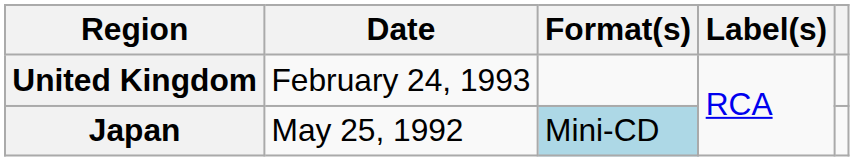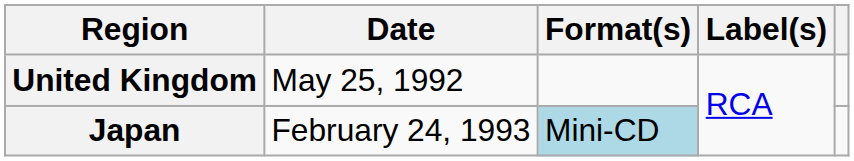 <table class="wikitable plainrowheaders">
 <tr>
 <th scope="col">Region</th>
 <th scope="col">Date</th>
 <th scope="col">Format(s)</th>
 <th scope="col">Label(s)</th>
 <th scope="col"></th>
 </tr>
 <tr>
 <th scope="row">United Kingdom</th>
-<td>February 24, 1993</td>
+<td>May 25, 1992</td>
 <td></td>
 <td rowspan="2"><a href='#'>RCA</a></td>
 <td></td>
 </tr>
 <tr>
 <th scope="row">Japan</th>
-<td>May 25, 1992</td>
+<td>February 24, 1993</td>
 <td style="background: lightblue;">Mini-CD</td>
 <td></td>
 </tr>
 </table>
